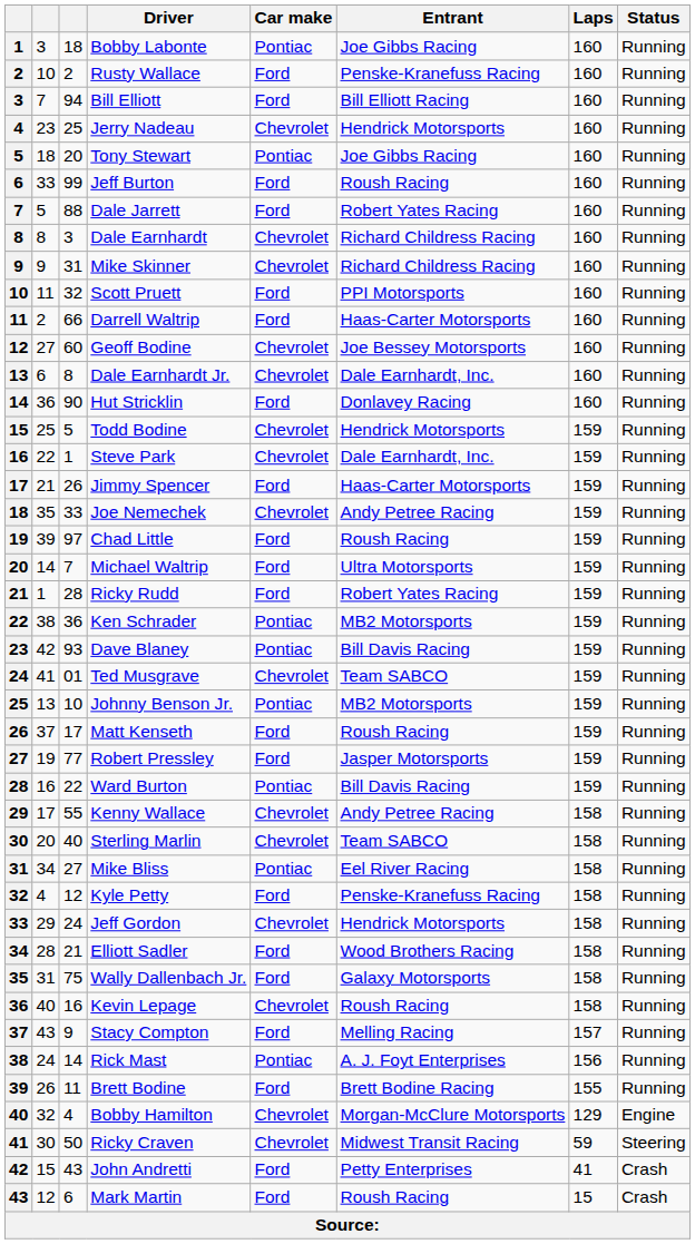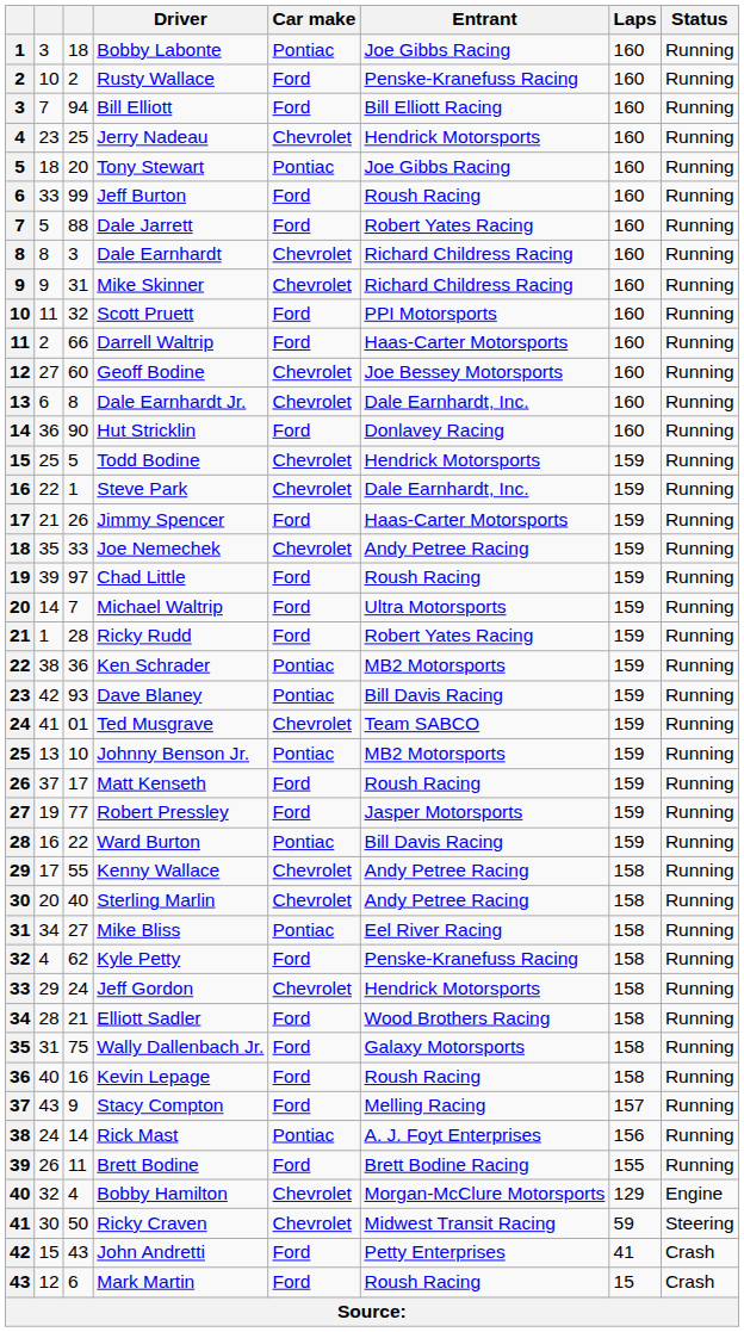 <table class="wikitable">
 <tr>
 <th></th>
 <th></th>
 <th></th>
 <th>Driver</th>
 <th>Car make</th>
 <th>Entrant</th>
 <th>Laps</th>
 <th>Status</th>
 </tr>
 <tr>
 <th>1</th>
 <td>3</td>
 <td>18</td>
 <td><a href='#'>Bobby Labonte</a></td>
 <td><a href='#'>Pontiac</a></td>
 <td><a href='#'>Joe Gibbs Racing</a></td>
 <td>160</td>
 <td>Running</td>
 </tr>
 <tr>
 <th>2</th>
 <td>10</td>
 <td>2</td>
 <td><a href='#'>Rusty Wallace</a></td>
 <td><a href='#'>Ford</a></td>
 <td><a href='#'>Penske-Kranefuss Racing</a></td>
 <td>160</td>
 <td>Running</td>
 </tr>
 <tr>
 <th>3</th>
 <td>7</td>
 <td>94</td>
 <td><a href='#'>Bill Elliott</a></td>
 <td><a href='#'>Ford</a></td>
 <td><a href='#'>Bill Elliott Racing</a></td>
 <td>160</td>
 <td>Running</td>
 </tr>
 <tr>
 <th>4</th>
 <td>23</td>
 <td>25</td>
 <td><a href='#'>Jerry Nadeau</a></td>
 <td><a href='#'>Chevrolet</a></td>
 <td><a href='#'>Hendrick Motorsports</a></td>
 <td>160</td>
 <td>Running</td>
 </tr>
 <tr>
 <th>5</th>
 <td>18</td>
 <td>20</td>
 <td><a href='#'>Tony Stewart</a></td>
 <td><a href='#'>Pontiac</a></td>
 <td><a href='#'>Joe Gibbs Racing</a></td>
 <td>160</td>
 <td>Running</td>
 </tr>
 <tr>
 <th>6</th>
 <td>33</td>
 <td>99</td>
 <td><a href='#'>Jeff Burton</a></td>
 <td><a href='#'>Ford</a></td>
 <td><a href='#'>Roush Racing</a></td>
 <td>160</td>
 <td>Running</td>
 </tr>
 <tr>
 <th>7</th>
 <td>5</td>
 <td>88</td>
 <td><a href='#'>Dale Jarrett</a></td>
 <td><a href='#'>Ford</a></td>
 <td><a href='#'>Robert Yates Racing</a></td>
 <td>160</td>
 <td>Running</td>
 </tr>
 <tr>
 <th>8</th>
 <td>8</td>
 <td>3</td>
 <td><a href='#'>Dale Earnhardt</a></td>
 <td><a href='#'>Chevrolet</a></td>
 <td><a href='#'>Richard Childress Racing</a></td>
 <td>160</td>
 <td>Running</td>
 </tr>
 <tr>
 <th>9</th>
 <td>9</td>
 <td>31</td>
 <td><a href='#'>Mike Skinner</a></td>
 <td><a href='#'>Chevrolet</a></td>
 <td><a href='#'>Richard Childress Racing</a></td>
 <td>160</td>
 <td>Running</td>
 </tr>
 <tr>
 <th>10</th>
 <td>11</td>
 <td>32</td>
 <td><a href='#'>Scott Pruett</a></td>
 <td><a href='#'>Ford</a></td>
 <td><a href='#'>PPI Motorsports</a></td>
 <td>160</td>
 <td>Running</td>
 </tr>
 <tr>
 <th>11</th>
 <td>2</td>
 <td>66</td>
 <td><a href='#'>Darrell Waltrip</a></td>
 <td><a href='#'>Ford</a></td>
 <td><a href='#'>Haas-Carter Motorsports</a></td>
 <td>160</td>
 <td>Running</td>
 </tr>
 <tr>
 <th>12</th>
 <td>27</td>
 <td>60</td>
 <td><a href='#'>Geoff Bodine</a></td>
 <td><a href='#'>Chevrolet</a></td>
 <td><a href='#'>Joe Bessey Motorsports</a></td>
 <td>160</td>
 <td>Running</td>
 </tr>
 <tr>
 <th>13</th>
 <td>6</td>
 <td>8</td>
 <td><a href='#'>Dale Earnhardt Jr.</a></td>
 <td><a href='#'>Chevrolet</a></td>
 <td><a href='#'>Dale Earnhardt, Inc.</a></td>
 <td>160</td>
 <td>Running</td>
 </tr>
 <tr>
 <th>14</th>
 <td>36</td>
 <td>90</td>
 <td><a href='#'>Hut Stricklin</a></td>
 <td><a href='#'>Ford</a></td>
 <td><a href='#'>Donlavey Racing</a></td>
 <td>160</td>
 <td>Running</td>
 </tr>
 <tr>
 <th>15</th>
 <td>25</td>
 <td>5</td>
 <td><a href='#'>Todd Bodine</a></td>
 <td><a href='#'>Chevrolet</a></td>
 <td><a href='#'>Hendrick Motorsports</a></td>
 <td>159</td>
 <td>Running</td>
 </tr>
 <tr>
 <th>16</th>
 <td>22</td>
 <td>1</td>
 <td><a href='#'>Steve Park</a></td>
 <td><a href='#'>Chevrolet</a></td>
 <td><a href='#'>Dale Earnhardt, Inc.</a></td>
 <td>159</td>
 <td>Running</td>
 </tr>
 <tr>
 <th>17</th>
 <td>21</td>
 <td>26</td>
 <td><a href='#'>Jimmy Spencer</a></td>
 <td><a href='#'>Ford</a></td>
 <td><a href='#'>Haas-Carter Motorsports</a></td>
 <td>159</td>
 <td>Running</td>
 </tr>
 <tr>
 <th>18</th>
 <td>35</td>
 <td>33</td>
 <td><a href='#'>Joe Nemechek</a></td>
 <td><a href='#'>Chevrolet</a></td>
 <td><a href='#'>Andy Petree Racing</a></td>
 <td>159</td>
 <td>Running</td>
 </tr>
 <tr>
 <th>19</th>
 <td>39</td>
 <td>97</td>
 <td><a href='#'>Chad Little</a></td>
 <td><a href='#'>Ford</a></td>
 <td><a href='#'>Roush Racing</a></td>
 <td>159</td>
 <td>Running</td>
 </tr>
 <tr>
 <th>20</th>
 <td>14</td>
 <td>7</td>
 <td><a href='#'>Michael Waltrip</a></td>
 <td><a href='#'>Ford</a></td>
 <td><a href='#'>Ultra Motorsports</a></td>
 <td>159</td>
 <td>Running</td>
 </tr>
 <tr>
 <th>21</th>
 <td>1</td>
 <td>28</td>
 <td><a href='#'>Ricky Rudd</a></td>
 <td><a href='#'>Ford</a></td>
 <td><a href='#'>Robert Yates Racing</a></td>
 <td>159</td>
 <td>Running</td>
 </tr>
 <tr>
 <th>22</th>
 <td>38</td>
 <td>36</td>
 <td><a href='#'>Ken Schrader</a></td>
 <td><a href='#'>Pontiac</a></td>
 <td><a href='#'>MB2 Motorsports</a></td>
 <td>159</td>
 <td>Running</td>
 </tr>
 <tr>
 <th>23</th>
 <td>42</td>
 <td>93</td>
 <td><a href='#'>Dave Blaney</a></td>
 <td><a href='#'>Pontiac</a></td>
 <td><a href='#'>Bill Davis Racing</a></td>
 <td>159</td>
 <td>Running</td>
 </tr>
 <tr>
 <th>24</th>
 <td>41</td>
 <td>01</td>
 <td><a href='#'>Ted Musgrave</a></td>
 <td><a href='#'>Chevrolet</a></td>
 <td><a href='#'>Team SABCO</a></td>
 <td>159</td>
 <td>Running</td>
 </tr>
 <tr>
 <th>25</th>
 <td>13</td>
 <td>10</td>
 <td><a href='#'>Johnny Benson Jr.</a></td>
 <td><a href='#'>Pontiac</a></td>
 <td><a href='#'>MB2 Motorsports</a></td>
 <td>159</td>
 <td>Running</td>
 </tr>
 <tr>
 <th>26</th>
 <td>37</td>
 <td>17</td>
 <td><a href='#'>Matt Kenseth</a></td>
 <td><a href='#'>Ford</a></td>
 <td><a href='#'>Roush Racing</a></td>
 <td>159</td>
 <td>Running</td>
 </tr>
 <tr>
 <th>27</th>
 <td>19</td>
 <td>77</td>
 <td><a href='#'>Robert Pressley</a></td>
 <td><a href='#'>Ford</a></td>
 <td><a href='#'>Jasper Motorsports</a></td>
 <td>159</td>
 <td>Running</td>
 </tr>
 <tr>
 <th>28</th>
 <td>16</td>
 <td>22</td>
 <td><a href='#'>Ward Burton</a></td>
 <td><a href='#'>Pontiac</a></td>
 <td><a href='#'>Bill Davis Racing</a></td>
 <td>159</td>
 <td>Running</td>
 </tr>
 <tr>
 <th>29</th>
 <td>17</td>
 <td>55</td>
 <td><a href='#'>Kenny Wallace</a></td>
 <td><a href='#'>Chevrolet</a></td>
 <td><a href='#'>Andy Petree Racing</a></td>
 <td>158</td>
 <td>Running</td>
 </tr>
 <tr>
 <th>30</th>
 <td>20</td>
 <td>40</td>
 <td><a href='#'>Sterling Marlin</a></td>
 <td><a href='#'>Chevrolet</a></td>
-<td><a href='#'>Team SABCO</a></td>
+<td><a href='#'>Andy Petree Racing</a></td>
 <td>158</td>
 <td>Running</td>
 </tr>
 <tr>
 <th>31</th>
 <td>34</td>
 <td>27</td>
 <td><a href='#'>Mike Bliss</a></td>
 <td><a href='#'>Pontiac</a></td>
 <td><a href='#'>Eel River Racing</a></td>
 <td>158</td>
 <td>Running</td>
 </tr>
 <tr>
 <th>32</th>
 <td>4</td>
-<td>12</td>
+<td>62</td>
 <td><a href='#'>Kyle Petty</a></td>
 <td><a href='#'>Ford</a></td>
 <td><a href='#'>Penske-Kranefuss Racing</a></td>
 <td>158</td>
 <td>Running</td>
 </tr>
 <tr>
 <th>33</th>
 <td>29</td>
 <td>24</td>
 <td><a href='#'>Jeff Gordon</a></td>
 <td><a href='#'>Chevrolet</a></td>
 <td><a href='#'>Hendrick Motorsports</a></td>
 <td>158</td>
 <td>Running</td>
 </tr>
 <tr>
 <th>34</th>
 <td>28</td>
 <td>21</td>
 <td><a href='#'>Elliott Sadler</a></td>
 <td><a href='#'>Ford</a></td>
 <td><a href='#'>Wood Brothers Racing</a></td>
 <td>158</td>
 <td>Running</td>
 </tr>
 <tr>
 <th>35</th>
 <td>31</td>
 <td>75</td>
 <td><a href='#'>Wally Dallenbach Jr.</a></td>
 <td><a href='#'>Ford</a></td>
 <td><a href='#'>Galaxy Motorsports</a></td>
 <td>158</td>
 <td>Running</td>
 </tr>
 <tr>
 <th>36</th>
 <td>40</td>
 <td>16</td>
 <td><a href='#'>Kevin Lepage</a></td>
-<td><a href='#'>Chevrolet</a></td>
+<td><a href='#'>Ford</a></td>
 <td><a href='#'>Roush Racing</a></td>
 <td>158</td>
 <td>Running</td>
 </tr>
 <tr>
 <th>37</th>
 <td>43</td>
 <td>9</td>
 <td><a href='#'>Stacy Compton</a></td>
 <td><a href='#'>Ford</a></td>
 <td><a href='#'>Melling Racing</a></td>
 <td>157</td>
 <td>Running</td>
 </tr>
 <tr>
 <th>38</th>
 <td>24</td>
 <td>14</td>
 <td><a href='#'>Rick Mast</a></td>
 <td><a href='#'>Pontiac</a></td>
 <td><a href='#'>A. J. Foyt Enterprises</a></td>
 <td>156</td>
 <td>Running</td>
 </tr>
 <tr>
 <th>39</th>
 <td>26</td>
 <td>11</td>
 <td><a href='#'>Brett Bodine</a></td>
 <td><a href='#'>Ford</a></td>
 <td><a href='#'>Brett Bodine Racing</a></td>
 <td>155</td>
 <td>Running</td>
 </tr>
 <tr>
 <th>40</th>
 <td>32</td>
 <td>4</td>
 <td><a href='#'>Bobby Hamilton</a></td>
 <td><a href='#'>Chevrolet</a></td>
 <td><a href='#'>Morgan-McClure Motorsports</a></td>
 <td>129</td>
 <td>Engine</td>
 </tr>
 <tr>
 <th>41</th>
 <td>30</td>
 <td>50</td>
 <td><a href='#'>Ricky Craven</a></td>
 <td><a href='#'>Chevrolet</a></td>
 <td><a href='#'>Midwest Transit Racing</a></td>
 <td>59</td>
 <td>Steering</td>
 </tr>
 <tr>
 <th>42</th>
 <td>15</td>
 <td>43</td>
 <td><a href='#'>John Andretti</a></td>
 <td><a href='#'>Ford</a></td>
 <td><a href='#'>Petty Enterprises</a></td>
 <td>41</td>
 <td>Crash</td>
 </tr>
 <tr>
 <th>43</th>
 <td>12</td>
 <td>6</td>
 <td><a href='#'>Mark Martin</a></td>
 <td><a href='#'>Ford</a></td>
 <td><a href='#'>Roush Racing</a></td>
 <td>15</td>
 <td>Crash</td>
 </tr>
 <tr>
 <th colspan="8">Source:</th>
 </tr>
 </table>
